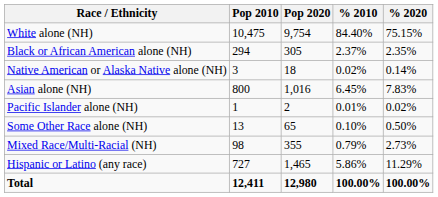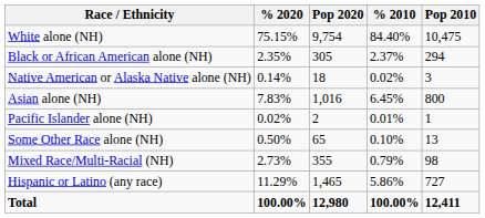 <table class="wikitable">
 <tr>
 <th>Race / Ethnicity</th>
-<th>Pop 2010</th>
+<th>% 2020</th>
 <th>Pop 2020</th>
 <th>% 2010</th>
-<th>% 2020</th>
+<th>Pop 2010</th>
 </tr>
 <tr>
 <td><a href='#'>White</a> alone (NH)</td>
-<td>10,475</td>
+<td>75.15%</td>
 <td>9,754</td>
 <td>84.40%</td>
-<td>75.15%</td>
+<td>10,475</td>
 </tr>
 <tr>
 <td><a href='#'>Black or African American</a> alone (NH)</td>
-<td>294</td>
+<td>2.35%</td>
 <td>305</td>
 <td>2.37%</td>
-<td>2.35%</td>
+<td>294</td>
 </tr>
 <tr>
 <td><a href='#'>Native American</a> or <a href='#'>Alaska Native</a> alone (NH)</td>
-<td>3</td>
+<td>0.14%</td>
 <td>18</td>
 <td>0.02%</td>
-<td>0.14%</td>
+<td>3</td>
 </tr>
 <tr>
 <td><a href='#'>Asian</a> alone (NH)</td>
-<td>800</td>
+<td>7.83%</td>
 <td>1,016</td>
 <td>6.45%</td>
-<td>7.83%</td>
+<td>800</td>
 </tr>
 <tr>
 <td><a href='#'>Pacific Islander</a> alone (NH)</td>
-<td>1</td>
+<td>0.02%</td>
 <td>2</td>
 <td>0.01%</td>
-<td>0.02%</td>
+<td>1</td>
 </tr>
 <tr>
 <td><a href='#'>Some Other Race</a> alone (NH)</td>
-<td>13</td>
+<td>0.50%</td>
 <td>65</td>
 <td>0.10%</td>
-<td>0.50%</td>
+<td>13</td>
 </tr>
 <tr>
 <td><a href='#'>Mixed Race/Multi-Racial</a> (NH)</td>
-<td>98</td>
+<td>2.73%</td>
 <td>355</td>
 <td>0.79%</td>
-<td>2.73%</td>
+<td>98</td>
 </tr>
 <tr>
 <td><a href='#'>Hispanic or Latino</a> (any race)</td>
-<td>727</td>
+<td>11.29%</td>
 <td>1,465</td>
 <td>5.86%</td>
-<td>11.29%</td>
+<td>727</td>
 </tr>
 <tr>
 <td><strong>Total</strong></td>
-<td><strong>12,411</strong></td>
+<td><strong>100.00%</strong></td>
 <td><strong>12,980</strong></td>
 <td><strong>100.00%</strong></td>
-<td><strong>100.00%</strong></td>
+<td><strong>12,411</strong></td>
 </tr>
 </table>
